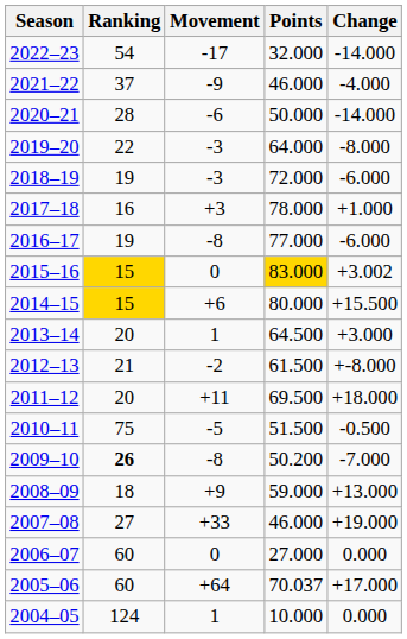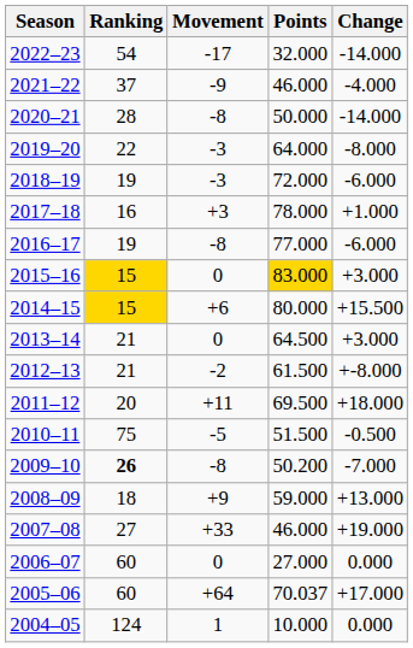 <table class="wikitable plainrowheaders sortable" style="text-align: center;">
 <tr>
 <th>Season</th>
 <th>Ranking</th>
 <th>Movement</th>
 <th>Points</th>
 <th>Change</th>
 </tr>
 <tr>
 <td><a href='#'>2022–23</a></td>
 <td>54</td>
 <td> -17</td>
 <td>32.000</td>
 <td> -14.000</td>
 </tr>
 <tr>
 <td><a href='#'>2021–22</a></td>
 <td>37</td>
 <td> -9</td>
 <td>46.000</td>
 <td> -4.000</td>
 </tr>
 <tr>
 <td><a href='#'>2020–21</a></td>
 <td>28</td>
-<td> -6</td>
+<td> -8</td>
 <td>50.000</td>
 <td> -14.000</td>
 </tr>
 <tr>
 <td><a href='#'>2019–20</a></td>
 <td>22</td>
 <td> -3</td>
 <td>64.000</td>
 <td> -8.000</td>
 </tr>
 <tr>
 <td><a href='#'>2018–19</a></td>
 <td>19</td>
 <td> -3</td>
 <td>72.000</td>
 <td> -6.000</td>
 </tr>
 <tr>
 <td><a href='#'>2017–18</a></td>
 <td>16</td>
 <td> +3</td>
 <td>78.000</td>
 <td> +1.000</td>
 </tr>
 <tr>
 <td><a href='#'>2016–17</a></td>
 <td>19</td>
 <td> -8</td>
 <td>77.000</td>
 <td> -6.000</td>
 </tr>
 <tr>
 <td><a href='#'>2015–16</a></td>
 <td bgcolor=Gold>15</td>
 <td>0</td>
 <td bgcolor=Gold>83.000</td>
-<td> +3.002</td>
+<td> +3.000</td>
 </tr>
 <tr>
 <td><a href='#'>2014–15</a></td>
 <td bgcolor=Gold>15</td>
 <td> +6</td>
 <td>80.000</td>
 <td> +15.500</td>
 </tr>
 <tr>
 <td><a href='#'>2013–14</a></td>
-<td>20</td>
-<td>1</td>
+<td>21</td>
+<td>0</td>
 <td>64.500</td>
 <td> +3.000</td>
 </tr>
 <tr>
 <td><a href='#'>2012–13</a></td>
 <td>21</td>
 <td> -2</td>
 <td>61.500</td>
 <td> +-8.000</td>
 </tr>
 <tr>
 <td><a href='#'>2011–12</a></td>
 <td>20</td>
 <td> +11</td>
 <td>69.500</td>
 <td> +18.000</td>
 </tr>
 <tr>
 <td><a href='#'>2010–11</a></td>
 <td>75</td>
 <td> -5</td>
 <td>51.500</td>
 <td> -0.500</td>
 </tr>
 <tr>
 <td><a href='#'>2009–10</a></td>
 <td><strong>26</strong></td>
 <td> -8</td>
 <td>50.200</td>
 <td> -7.000</td>
 </tr>
 <tr>
 <td><a href='#'>2008–09</a></td>
 <td>18</td>
 <td> +9</td>
 <td>59.000</td>
 <td> +13.000</td>
 </tr>
 <tr>
 <td><a href='#'>2007–08</a></td>
 <td>27</td>
 <td> +33</td>
 <td>46.000</td>
 <td> +19.000</td>
 </tr>
 <tr>
 <td><a href='#'>2006–07</a></td>
 <td>60</td>
 <td>0</td>
 <td>27.000</td>
 <td>0.000</td>
 </tr>
 <tr>
 <td><a href='#'>2005–06</a></td>
 <td>60</td>
 <td> +64</td>
 <td>70.037</td>
 <td> +17.000</td>
 </tr>
 <tr>
 <td><a href='#'>2004–05</a></td>
 <td>124</td>
 <td>1</td>
 <td>10.000</td>
 <td>0.000</td>
 </tr>
 </table>
